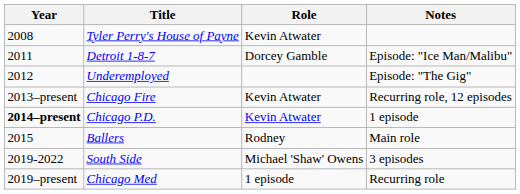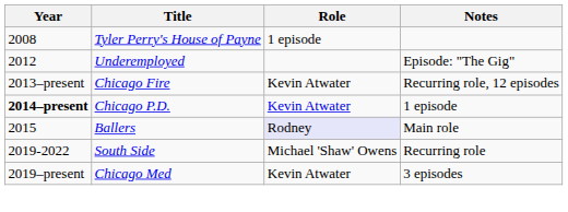 <table class="wikitable sortable">
 <tr>
 <th>Year</th>
 <th>Title</th>
 <th>Role</th>
 <th class="unsortable">Notes</th>
 </tr>
 <tr>
 <td>2008</td>
 <td><em><a href='#'>Tyler Perry's House of Payne</a></em></td>
-<td>Kevin Atwater</td>
-</tr>
-<tr>
-<td>2011</td>
-<td><em><a href='#'>Detroit 1-8-7</a></em></td>
-<td>Dorcey Gamble</td>
-<td>Episode: "Ice Man/Malibu"</td>
+<td>1 episode</td>
 </tr>
 <tr>
 <td>2012</td>
 <td><em><a href='#'>Underemployed</a></em></td>
 <td></td>
 <td>Episode: "The Gig"</td>
 </tr>
 <tr>
 <td>2013–present</td>
 <td><em><a href='#'>Chicago Fire</a></em></td>
 <td>Kevin Atwater</td>
 <td>Recurring role, 12 episodes</td>
 </tr>
 <tr>
 <td><strong>2014–present</strong></td>
 <td><em><a href='#'>Chicago P.D.</a></em></td>
 <td><a href='#'>Kevin Atwater</a></td>
 <td>1 episode</td>
 </tr>
 <tr>
 <td>2015</td>
 <td><em><a href='#'>Ballers</a></em></td>
-<td>Rodney</td>
+<td style="background: lavender;">Rodney</td>
 <td>Main role</td>
 </tr>
 <tr>
 <td>2019-2022</td>
 <td><em><a href='#'>South Side</a></em></td>
 <td>Michael 'Shaw' Owens</td>
-<td>3 episodes</td>
+<td>Recurring role</td>
 </tr>
 <tr>
 <td>2019–present</td>
 <td><em><a href='#'>Chicago Med</a></em></td>
-<td>1 episode</td>
-<td>Recurring role</td>
+<td>Kevin Atwater</td>
+<td>3 episodes</td>
 </tr>
 </table>
